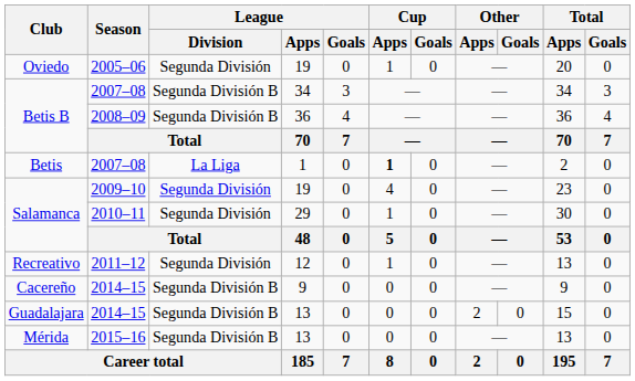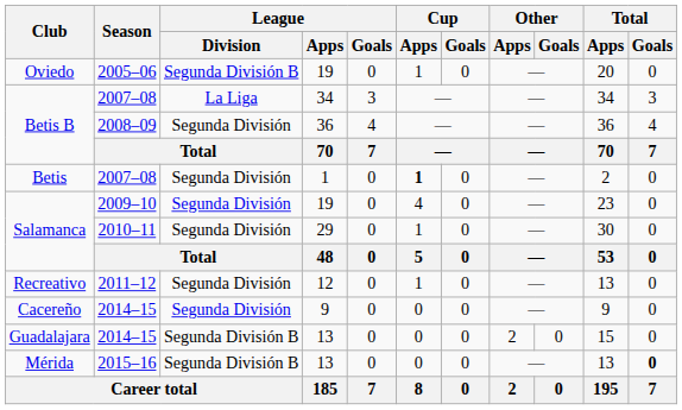 <table class="wikitable" style="text-align: center;">
 <tr>
 <th rowspan="2">Club</th>
 <th rowspan="2">Season</th>
 <th colspan="3">League</th>
 <th colspan="2">Cup</th>
 <th colspan="2">Other</th>
 <th colspan="2">Total</th>
 </tr>
 <tr>
 <th>Division</th>
 <th>Apps</th>
 <th>Goals</th>
 <th>Apps</th>
 <th>Goals</th>
 <th>Apps</th>
 <th>Goals</th>
 <th>Apps</th>
 <th>Goals</th>
 </tr>
 <tr>
 <td rowspan="1"><a href='#'>Oviedo</a></td>
 <td><a href='#'>2005–06</a></td>
-<td>Segunda División</td>
+<td><a href='#'>Segunda División B</a></td>
 <td>19</td>
 <td>0</td>
 <td>1</td>
 <td>0</td>
 <td colspan="2">—</td>
 <td>20</td>
 <td>0</td>
 </tr>
 <tr>
 <td rowspan="3"><a href='#'>Betis B</a></td>
 <td><a href='#'>2007–08</a></td>
-<td>Segunda División B</td>
+<td><a href='#'>La Liga</a></td>
 <td>34</td>
 <td>3</td>
 <td colspan="2">—</td>
 <td colspan="2">—</td>
 <td>34</td>
 <td>3</td>
 </tr>
 <tr>
 <td><a href='#'>2008–09</a></td>
-<td>Segunda División B</td>
+<td>Segunda División</td>
 <td>36</td>
 <td>4</td>
 <td colspan="2">—</td>
 <td colspan="2">—</td>
 <td>36</td>
 <td>4</td>
 </tr>
 <tr>
 <th colspan="2">Total</th>
 <th>70</th>
 <th>7</th>
 <th colspan="2">—</th>
 <th colspan="2">—</th>
 <th>70</th>
 <th>7</th>
 </tr>
 <tr>
 <td rowspan="1"><a href='#'>Betis</a></td>
 <td><a href='#'>2007–08</a></td>
-<td><a href='#'>La Liga</a></td>
+<td>Segunda División</td>
 <td>1</td>
 <td>0</td>
 <td><strong>1</strong></td>
 <td>0</td>
 <td colspan="2">—</td>
 <td>2</td>
 <td>0</td>
 </tr>
 <tr>
 <td rowspan="3"><a href='#'>Salamanca</a></td>
 <td><a href='#'>2009–10</a></td>
 <td><a href='#'>Segunda División</a></td>
 <td>19</td>
 <td>0</td>
 <td>4</td>
 <td>0</td>
 <td colspan="2">—</td>
 <td>23</td>
 <td>0</td>
 </tr>
 <tr>
 <td><a href='#'>2010–11</a></td>
 <td>Segunda División</td>
 <td>29</td>
 <td>0</td>
 <td>1</td>
 <td>0</td>
 <td colspan="2">—</td>
 <td>30</td>
 <td>0</td>
 </tr>
 <tr>
 <th colspan="2">Total</th>
 <th>48</th>
 <th>0</th>
 <th>5</th>
 <th>0</th>
 <th colspan="2">—</th>
 <th>53</th>
 <th>0</th>
 </tr>
 <tr>
 <td><a href='#'>Recreativo</a></td>
 <td><a href='#'>2011–12</a></td>
 <td>Segunda División</td>
 <td>12</td>
 <td>0</td>
 <td>1</td>
 <td>0</td>
 <td colspan="2">—</td>
 <td>13</td>
 <td>0</td>
 </tr>
 <tr>
 <td><a href='#'>Cacereño</a></td>
 <td><a href='#'>2014–15</a></td>
-<td>Segunda División B</td>
+<td><a href='#'>Segunda División</a></td>
 <td>9</td>
 <td>0</td>
 <td>0</td>
 <td>0</td>
 <td colspan="2">—</td>
 <td>9</td>
 <td>0</td>
 </tr>
 <tr>
 <td><a href='#'>Guadalajara</a></td>
 <td><a href='#'>2014–15</a></td>
 <td>Segunda División B</td>
 <td>13</td>
 <td>0</td>
 <td>0</td>
 <td>0</td>
 <td>2</td>
 <td>0</td>
 <td>15</td>
 <td>0</td>
 </tr>
 <tr>
 <td><a href='#'>Mérida</a></td>
 <td><a href='#'>2015–16</a></td>
 <td>Segunda División B</td>
 <td>13</td>
 <td>0</td>
 <td>0</td>
 <td>0</td>
 <td colspan="2">—</td>
 <td>13</td>
-<td>0</td>
+<td><strong>0</strong></td>
 </tr>
 <tr>
 <th colspan="3">Career total</th>
 <th>185</th>
 <th>7</th>
 <th>8</th>
 <th>0</th>
 <th>2</th>
 <th>0</th>
 <th>195</th>
 <th>7</th>
 </tr>
 </table>
